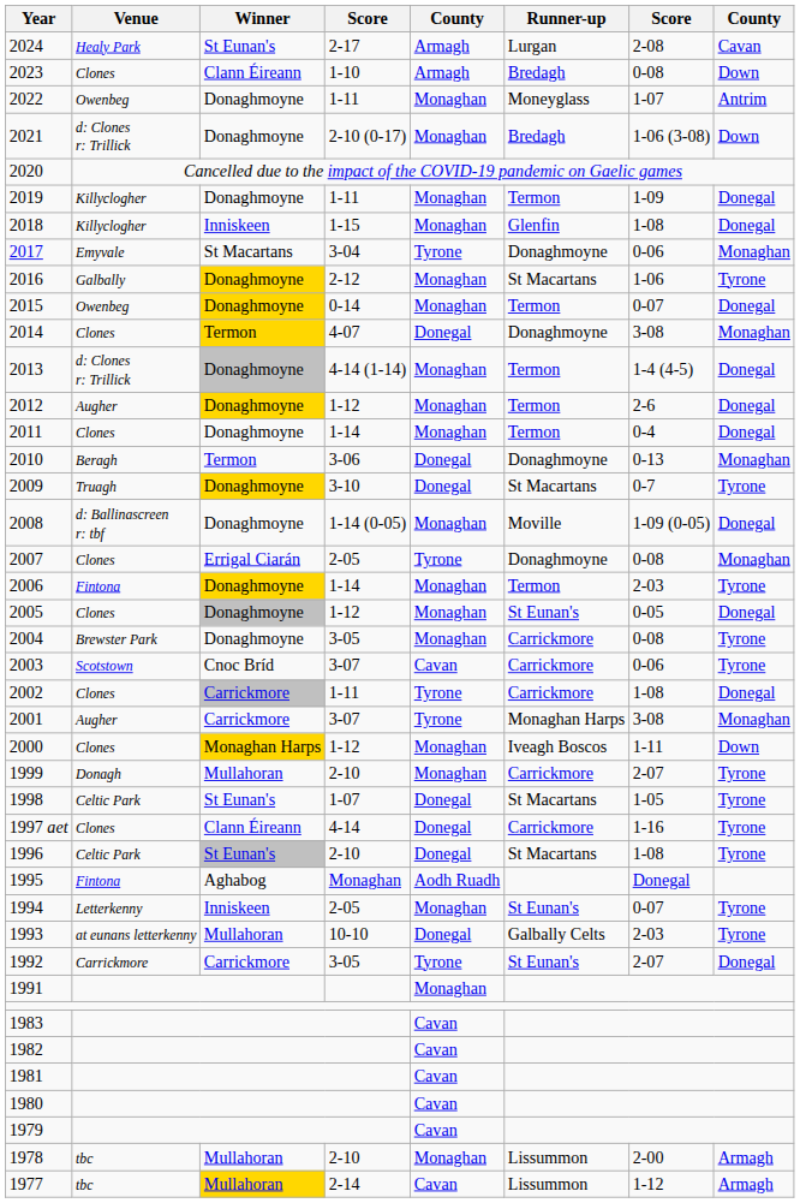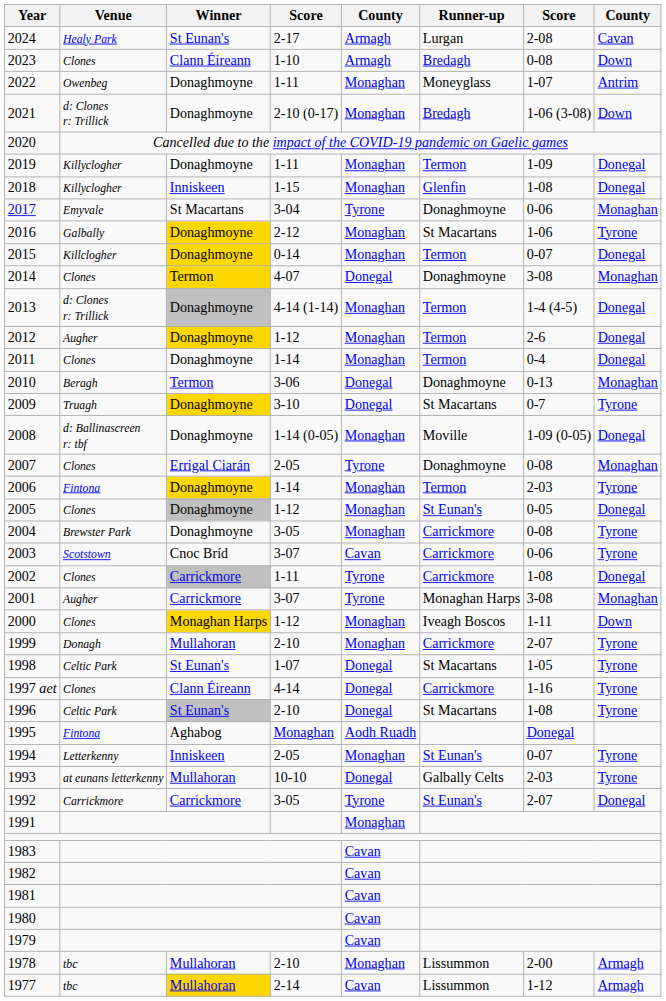 <table class="wikitable">
 <tr>
 <th>Year</th>
 <th>Venue</th>
 <th>Winner</th>
 <th>Score</th>
 <th>County</th>
 <th>Runner-up</th>
 <th>Score</th>
 <th>County</th>
 </tr>
 <tr>
 <td>2024 </td>
 <td><small><em><a href='#'>Healy Park</a></em></small></td>
 <td><a href='#'>St Eunan's</a></td>
 <td>2-17</td>
 <td><a href='#'>Armagh</a></td>
 <td>Lurgan</td>
 <td>2-08</td>
 <td><a href='#'>Cavan</a></td>
 </tr>
 <tr>
 <td>2023 </td>
 <td><small><em>Clones</em></small></td>
 <td><a href='#'>Clann Éireann</a></td>
 <td>1-10</td>
 <td><a href='#'>Armagh</a></td>
 <td><a href='#'>Bredagh</a></td>
 <td>0-08</td>
 <td><a href='#'>Down</a></td>
 </tr>
 <tr>
 <td>2022 </td>
 <td><small><em>Owenbeg</em></small></td>
 <td>Donaghmoyne</td>
 <td>1-11</td>
 <td><a href='#'>Monaghan</a></td>
 <td>Moneyglass</td>
 <td>1-07</td>
 <td><a href='#'>Antrim</a></td>
 </tr>
 <tr>
 <td>2021 </td>
 <td><small><em>d: Clones</em></small><br><small><em>r: Trillick</em></small></td>
 <td>Donaghmoyne</td>
 <td>2-10 (0-17)</td>
 <td><a href='#'>Monaghan</a></td>
 <td><a href='#'>Bredagh</a></td>
 <td>1-06 (3-08)</td>
 <td><a href='#'>Down</a></td>
 </tr>
 <tr>
 <td>2020</td>
 <td colspan="7" style="text-align:center;"><em>Cancelled due to the <a href='#'>impact of the COVID-19 pandemic on Gaelic games</a></em></td>
 </tr>
 <tr>
 <td>2019</td>
 <td><small><em>Killyclogher</em></small></td>
 <td>Donaghmoyne</td>
 <td>1-11</td>
 <td><a href='#'>Monaghan</a></td>
 <td><a href='#'>Termon</a></td>
 <td>1-09</td>
 <td><a href='#'>Donegal</a></td>
 </tr>
 <tr>
 <td>2018</td>
 <td><small><em>Killyclogher</em></small></td>
 <td><a href='#'>Inniskeen</a></td>
 <td>1-15</td>
 <td><a href='#'>Monaghan</a></td>
 <td><a href='#'>Glenfin</a></td>
 <td>1-08</td>
 <td><a href='#'>Donegal</a></td>
 </tr>
 <tr>
 <td><a href='#'>2017</a></td>
 <td><small><em>Emyvale</em></small></td>
 <td>St Macartans</td>
 <td>3-04</td>
 <td><a href='#'>Tyrone</a></td>
 <td>Donaghmoyne</td>
 <td>0-06</td>
 <td><a href='#'>Monaghan</a></td>
 </tr>
 <tr>
 <td>2016</td>
 <td><small><em>Galbally</em></small></td>
 <td style="background-color:#FFD700">Donaghmoyne</td>
 <td>2-12</td>
 <td><a href='#'>Monaghan</a></td>
 <td>St Macartans</td>
 <td>1-06</td>
 <td><a href='#'>Tyrone</a></td>
 </tr>
 <tr>
 <td>2015 </td>
-<td><small><em>Owenbeg</em></small></td>
+<td><small><em>Killclogher</em></small></td>
 <td style="background-color:#FFD700">Donaghmoyne</td>
 <td>0-14</td>
 <td><a href='#'>Monaghan</a></td>
 <td><a href='#'>Termon</a></td>
 <td>0-07</td>
 <td><a href='#'>Donegal</a></td>
 </tr>
 <tr>
 <td>2014 </td>
 <td><small><em>Clones</em></small></td>
 <td style="background-color:#FFD700">Termon</td>
 <td>4-07</td>
 <td><a href='#'>Donegal</a></td>
 <td>Donaghmoyne</td>
 <td>3-08</td>
 <td><a href='#'>Monaghan</a></td>
 </tr>
 <tr>
 <td>2013 </td>
 <td><small><em>d: Clones</em></small><br><small><em>r: Trillick</em></small></td>
 <td style="background-color:#C0C0C0">Donaghmoyne</td>
 <td>4-14 (1-14)</td>
 <td><a href='#'>Monaghan</a></td>
 <td><a href='#'>Termon</a></td>
 <td>1-4 (4-5)</td>
 <td><a href='#'>Donegal</a></td>
 </tr>
 <tr>
 <td>2012 </td>
 <td><small><em>Augher</em></small></td>
 <td style="background-color:#FFD700">Donaghmoyne</td>
 <td>1-12</td>
 <td><a href='#'>Monaghan</a></td>
 <td><a href='#'>Termon</a></td>
 <td>2-6</td>
 <td><a href='#'>Donegal</a></td>
 </tr>
 <tr>
 <td>2011 </td>
 <td><small><em>Clones</em></small></td>
 <td>Donaghmoyne</td>
 <td>1-14</td>
 <td><a href='#'>Monaghan</a></td>
 <td><a href='#'>Termon</a></td>
 <td>0-4</td>
 <td><a href='#'>Donegal</a></td>
 </tr>
 <tr>
 <td>2010 </td>
 <td><small><em>Beragh</em></small></td>
 <td><a href='#'>Termon</a></td>
 <td>3-06</td>
 <td><a href='#'>Donegal</a></td>
 <td>Donaghmoyne</td>
 <td>0-13</td>
 <td><a href='#'>Monaghan</a></td>
 </tr>
 <tr>
 <td>2009 </td>
 <td><small><em>Truagh</em></small></td>
 <td style="background-color:#FFD700">Donaghmoyne</td>
 <td>3-10</td>
 <td><a href='#'>Donegal</a></td>
 <td>St Macartans</td>
 <td>0-7</td>
 <td><a href='#'>Tyrone</a></td>
 </tr>
 <tr>
 <td>2008</td>
 <td><small><em>d: Ballinascreen</em></small><br><small><em>r: tbf</em></small><br></td>
 <td>Donaghmoyne</td>
 <td>1-14 (0-05)</td>
 <td><a href='#'>Monaghan</a></td>
 <td>Moville</td>
 <td>1-09 (0-05)</td>
 <td><a href='#'>Donegal</a></td>
 </tr>
 <tr>
 <td>2007 </td>
 <td><small><em>Clones</em></small></td>
 <td><a href='#'>Errigal Ciarán</a></td>
 <td>2-05</td>
 <td><a href='#'>Tyrone</a></td>
 <td>Donaghmoyne</td>
 <td>0-08</td>
 <td><a href='#'>Monaghan</a></td>
 </tr>
 <tr>
 <td>2006 </td>
 <td><small><em><a href='#'>Fintona</a></em></small></td>
 <td style="background-color:#FFD700">Donaghmoyne</td>
 <td>1-14</td>
 <td><a href='#'>Monaghan</a></td>
 <td><a href='#'>Termon</a></td>
 <td>2-03</td>
 <td><a href='#'>Tyrone</a></td>
 </tr>
 <tr>
 <td>2005 </td>
 <td><small><em>Clones</em></small></td>
 <td style="background-color:#C0C0C0">Donaghmoyne</td>
 <td>1-12</td>
 <td><a href='#'>Monaghan</a></td>
 <td><a href='#'>St Eunan's</a></td>
 <td>0-05</td>
 <td><a href='#'>Donegal</a></td>
 </tr>
 <tr>
 <td>2004 </td>
 <td><small><em>Brewster Park</em></small></td>
 <td>Donaghmoyne</td>
 <td>3-05</td>
 <td><a href='#'>Monaghan</a></td>
 <td><a href='#'>Carrickmore</a></td>
 <td>0-08</td>
 <td><a href='#'>Tyrone</a></td>
 </tr>
 <tr>
 <td>2003 </td>
 <td><small><em><a href='#'>Scotstown</a></em></small></td>
 <td>Cnoc Bríd</td>
 <td>3-07</td>
 <td><a href='#'>Cavan</a></td>
 <td><a href='#'>Carrickmore</a></td>
 <td>0-06</td>
 <td><a href='#'>Tyrone</a></td>
 </tr>
 <tr>
 <td>2002 </td>
 <td><small><em>Clones</em></small></td>
 <td style="background-color:#C0C0C0"><a href='#'>Carrickmore</a></td>
 <td>1-11</td>
 <td><a href='#'>Tyrone</a></td>
 <td><a href='#'>Carrickmore</a></td>
 <td>1-08</td>
 <td><a href='#'>Donegal</a></td>
 </tr>
 <tr>
 <td>2001 </td>
 <td><small><em>Augher</em></small></td>
 <td><a href='#'>Carrickmore</a></td>
 <td>3-07 </td>
 <td><a href='#'>Tyrone</a></td>
 <td>Monaghan Harps</td>
 <td>3-08</td>
 <td><a href='#'>Monaghan</a></td>
 </tr>
 <tr>
 <td>2000</td>
 <td><small><em>Clones</em></small></td>
 <td style="background-color:#FFD700">Monaghan Harps</td>
 <td>1-12</td>
 <td><a href='#'>Monaghan</a></td>
 <td>Iveagh Boscos</td>
 <td>1-11</td>
 <td><a href='#'>Down</a></td>
 </tr>
 <tr>
 <td>1999 </td>
 <td><small><em>Donagh</em></small></td>
 <td><a href='#'>Mullahoran</a></td>
 <td>2-10</td>
 <td><a href='#'>Monaghan</a></td>
 <td><a href='#'>Carrickmore</a></td>
 <td>2-07</td>
 <td><a href='#'>Tyrone</a></td>
 </tr>
 <tr>
 <td>1998 </td>
 <td><small><em>Celtic Park</em></small></td>
 <td><a href='#'>St Eunan's</a></td>
 <td>1-07</td>
 <td><a href='#'>Donegal</a></td>
 <td>St Macartans</td>
 <td>1-05</td>
 <td><a href='#'>Tyrone</a></td>
 </tr>
 <tr>
 <td>1997  <em>aet</em></td>
 <td><small><em>Clones</em></small></td>
 <td><a href='#'>Clann Éireann</a></td>
 <td>4-14</td>
 <td><a href='#'>Donegal</a></td>
 <td><a href='#'>Carrickmore</a></td>
 <td>1-16</td>
 <td><a href='#'>Tyrone</a></td>
 </tr>
 <tr>
 <td>1996 </td>
 <td><small><em>Celtic Park</em></small></td>
 <td style="background-color:#C0C0C0"><a href='#'>St Eunan's</a></td>
 <td>2-10</td>
 <td><a href='#'>Donegal</a></td>
 <td>St Macartans</td>
 <td>1-08</td>
 <td><a href='#'>Tyrone</a></td>
 </tr>
 <tr>
 <td>1995</td>
 <td><small><em><a href='#'>Fintona</a></em></small></td>
 <td>Aghabog</td>
 <td><a href='#'>Monaghan</a></td>
 <td><a href='#'>Aodh Ruadh</a></td>
 <td></td>
 <td><a href='#'>Donegal</a></td>
 </tr>
 <tr>
 <td>1994 </td>
 <td><small><em>Letterkenny</em></small></td>
 <td><a href='#'>Inniskeen</a></td>
 <td>2-05</td>
 <td><a href='#'>Monaghan</a></td>
 <td><a href='#'>St Eunan's</a></td>
 <td>0-07</td>
 <td><a href='#'>Tyrone</a></td>
 </tr>
 <tr>
 <td>1993 </td>
 <td><small><em>at eunans letterkenny</em></small></td>
 <td><a href='#'>Mullahoran</a></td>
 <td>10-10</td>
 <td><a href='#'>Donegal</a></td>
 <td>Galbally Celts</td>
 <td>2-03</td>
 <td><a href='#'>Tyrone</a></td>
 </tr>
 <tr>
 <td>1992 </td>
 <td><small><em>Carrickmore</em></small></td>
 <td><a href='#'>Carrickmore</a></td>
 <td>3-05</td>
 <td><a href='#'>Tyrone</a></td>
 <td><a href='#'>St Eunan's</a></td>
 <td>2-07</td>
 <td><a href='#'>Donegal</a></td>
 </tr>
 <tr>
 <td>1991</td>
 <td colspan="2"></td>
 <td></td>
 <td><a href='#'>Monaghan</a></td>
 <td colspan="3"></td>
 </tr>
 <tr>
 <td colspan="8"></td>
 </tr>
 <tr>
 <td>1983</td>
 <td colspan="3"></td>
 <td><a href='#'>Cavan</a></td>
 <td colspan="3"></td>
 </tr>
 <tr>
 <td>1982</td>
 <td colspan="3"></td>
 <td><a href='#'>Cavan</a></td>
 <td colspan="3"></td>
 </tr>
 <tr>
 <td>1981</td>
 <td colspan="3"></td>
 <td><a href='#'>Cavan</a></td>
 <td colspan="3"></td>
 </tr>
 <tr>
 <td>1980</td>
 <td colspan="3"></td>
 <td><a href='#'>Cavan</a></td>
 <td colspan="3"></td>
 </tr>
 <tr>
 <td>1979</td>
 <td colspan="3"></td>
 <td><a href='#'>Cavan</a></td>
 <td colspan="3"></td>
 </tr>
 <tr>
 <td>1978</td>
 <td><small><em>tbc</em></small></td>
 <td><a href='#'>Mullahoran</a></td>
 <td>2-10</td>
 <td><a href='#'>Monaghan</a></td>
 <td>Lissummon</td>
 <td>2-00</td>
 <td><a href='#'>Armagh</a></td>
 </tr>
 <tr>
 <td>1977</td>
 <td><small><em>tbc</em></small></td>
 <td style="background-color:#FFD700"><a href='#'>Mullahoran</a></td>
 <td>2-14</td>
 <td><a href='#'>Cavan</a></td>
 <td>Lissummon</td>
 <td>1-12</td>
 <td><a href='#'>Armagh</a></td>
 </tr>
 </table>
